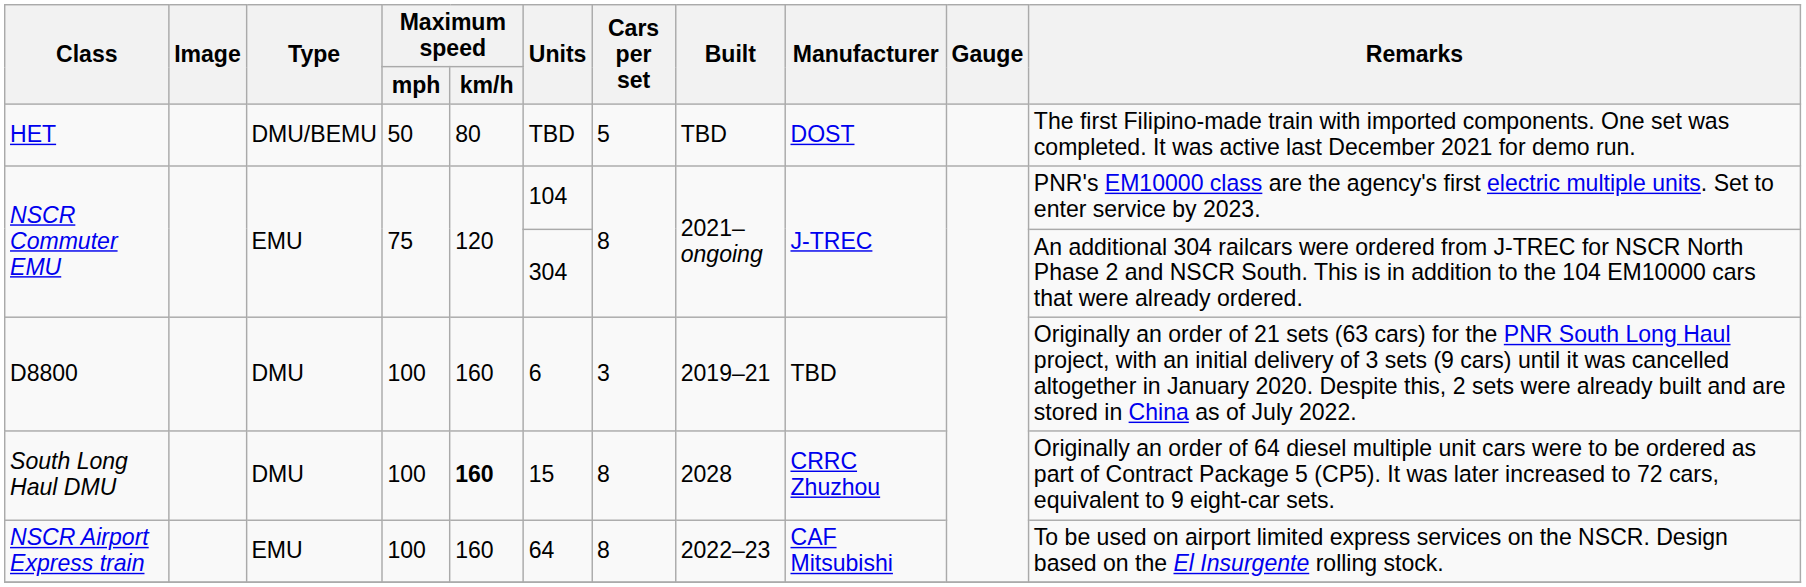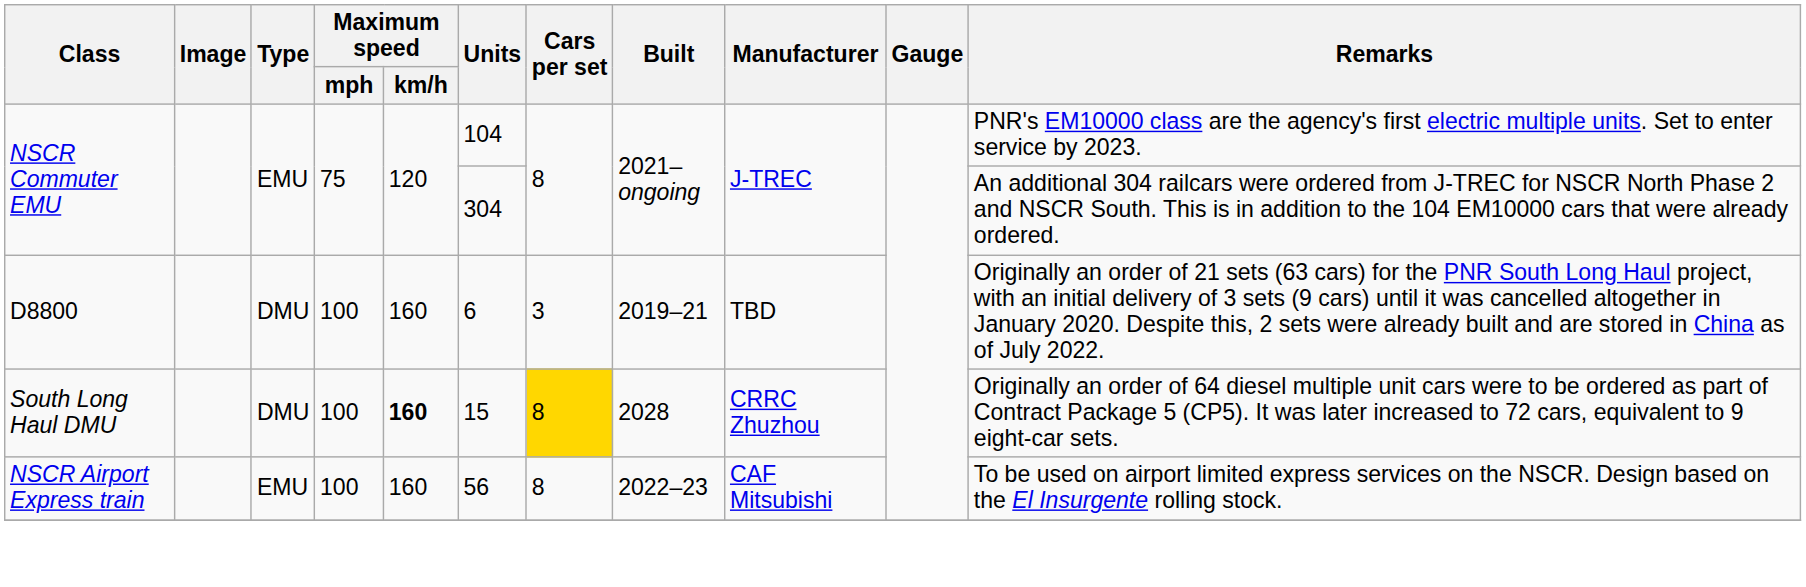 <table class="wikitable">
 <tr>
 <th rowspan="2">Class</th>
 <th rowspan="2">Image</th>
 <th rowspan="2">Type</th>
 <th colspan="2">Maximum speed</th>
 <th rowspan="2">Units</th>
 <th rowspan="2">Cars per set</th>
 <th rowspan="2">Built</th>
 <th rowspan="2">Manufacturer</th>
 <th rowspan="2">Gauge</th>
 <th rowspan="2">Remarks</th>
 </tr>
 <tr>
 <th>mph</th>
 <th>km/h</th>
-</tr>
-<tr>
-<td><a href='#'>HET</a></td>
-<td></td>
-<td>DMU/BEMU</td>
-<td>50</td>
-<td>80</td>
-<td>TBD</td>
-<td>5</td>
-<td>TBD</td>
-<td><a href='#'>DOST</a></td>
-<td></td>
-<td>The first Filipino-made train with imported components. One set was completed. It was active last December 2021 for demo run.</td>
 </tr>
 <tr>
 <td rowspan="2"><em><a href='#'>NSCR Commuter EMU</a></em></td>
 <td rowspan="2"></td>
 <td rowspan="2">EMU</td>
 <td rowspan="2">75</td>
 <td rowspan="2">120</td>
 <td>104</td>
 <td rowspan="2">8</td>
 <td rowspan="2">2021–<em>ongoing</em></td>
 <td rowspan="2"><a href='#'>J-TREC</a></td>
 <td rowspan="5"></td>
 <td>PNR's <a href='#'>EM10000 class</a> are the agency's first <a href='#'>electric multiple units</a>. Set to enter service by 2023.</td>
 </tr>
 <tr>
 <td>304</td>
 <td>An additional 304 railcars were ordered from J-TREC for NSCR North Phase 2 and NSCR South. This is in addition to the 104 EM10000 cars that were already ordered.</td>
 </tr>
 <tr>
 <td>D8800</td>
 <td></td>
 <td>DMU</td>
 <td>100</td>
 <td>160</td>
 <td>6</td>
 <td>3</td>
 <td>2019–21</td>
 <td>TBD</td>
 <td>Originally an order of 21 sets (63 cars) for the <a href='#'>PNR South Long Haul</a> project, with an initial delivery of 3 sets (9 cars) until it was cancelled altogether in January 2020. Despite this, 2 sets were already built and are stored in <a href='#'>China</a> as of July 2022.</td>
 </tr>
 <tr>
 <td><em>South Long Haul DMU</em></td>
 <td></td>
 <td>DMU</td>
 <td>100</td>
 <td><strong>160</strong></td>
 <td>15</td>
-<td>8</td>
+<td style="background: gold;">8</td>
 <td> 2028</td>
 <td><a href='#'>CRRC Zhuzhou</a></td>
 <td>Originally an order of 64 diesel multiple unit cars were to be ordered as part of Contract Package 5 (CP5). It was later increased to 72 cars, equivalent to 9 eight-car sets.</td>
 </tr>
 <tr>
 <td><a href='#'><em>NSCR Airport Express train</em></a></td>
 <td></td>
 <td>EMU</td>
 <td>100</td>
 <td>160</td>
-<td>64</td>
+<td>56</td>
 <td>8</td>
 <td> 2022–23</td>
 <td><a href='#'>CAF</a><br><a href='#'>Mitsubishi</a></td>
 <td>To be used on airport limited express services on the NSCR. Design based on the <em><a href='#'>El Insurgente</a></em> rolling stock.</td>
 </tr>
 <tr>
 </tr>
 </table>
